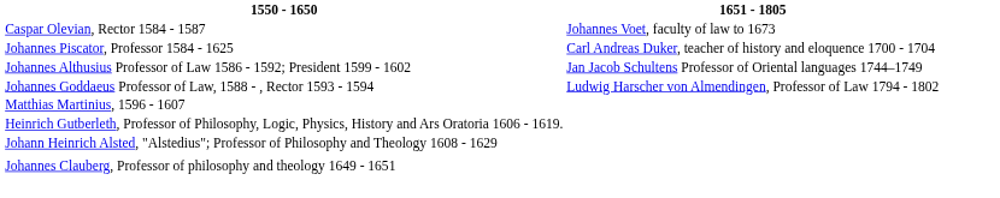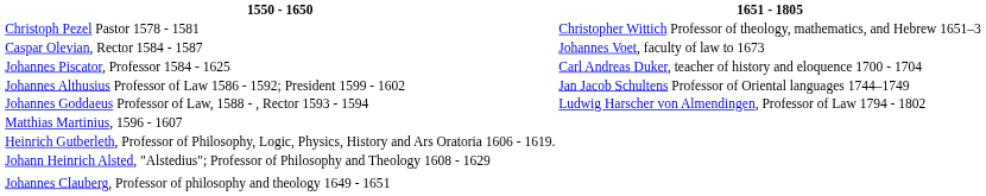 <table>
 <tr>
 <th>1550 - 1650</th>
 <th>1651 - 1805</th>
+</tr>
+<tr>
+<td><a href='#'>Christoph Pezel</a> Pastor 1578 - 1581</td>
+<td><a href='#'>Christopher Wittich</a> Professor of theology, mathematics, and Hebrew 1651–3</td>
+<td></td>
 </tr>
 <tr>
 <td><a href='#'>Caspar Olevian</a>, Rector 1584 - 1587</td>
 <td><a href='#'>Johannes Voet</a>, faculty of law to 1673</td>
 </tr>
 <tr>
 <td><a href='#'>Johannes Piscator</a>, Professor 1584 - 1625</td>
 <td><a href='#'>Carl Andreas Duker</a>, teacher of history and eloquence 1700 - 1704</td>
 </tr>
 <tr>
 <td><a href='#'>Johannes Althusius</a> Professor of Law 1586 - 1592; President 1599 - 1602</td>
 <td><a href='#'>Jan Jacob Schultens</a> Professor of Oriental languages 1744–1749</td>
 <td></td>
 </tr>
 <tr>
 <td><a href='#'>Johannes Goddaeus</a> Professor of Law, 1588 - , Rector 1593 - 1594</td>
 <td><a href='#'>Ludwig Harscher von Almendingen</a>, Professor of Law 1794 - 1802</td>
 </tr>
 <tr>
 <td><a href='#'>Matthias Martinius</a>, 1596 - 1607</td>
 <td></td>
 </tr>
 <tr>
 <td><a href='#'>Heinrich Gutberleth</a>, Professor of Philosophy, Logic, Physics, History and Ars Oratoria 1606 - 1619.</td>
 <td></td>
 </tr>
 <tr>
 <td><a href='#'>Johann Heinrich Alsted</a>, "Alstedius"; Professor of Philosophy and Theology 1608 - 1629</td>
 <td></td>
 </tr>
 <tr>
 <td></td>
 </tr>
 <tr>
 <td><a href='#'>Johannes Clauberg</a>, Professor of philosophy and theology 1649 - 1651</td>
 <td></td>
 </tr>
 <tr>
 </tr>
 </table>
